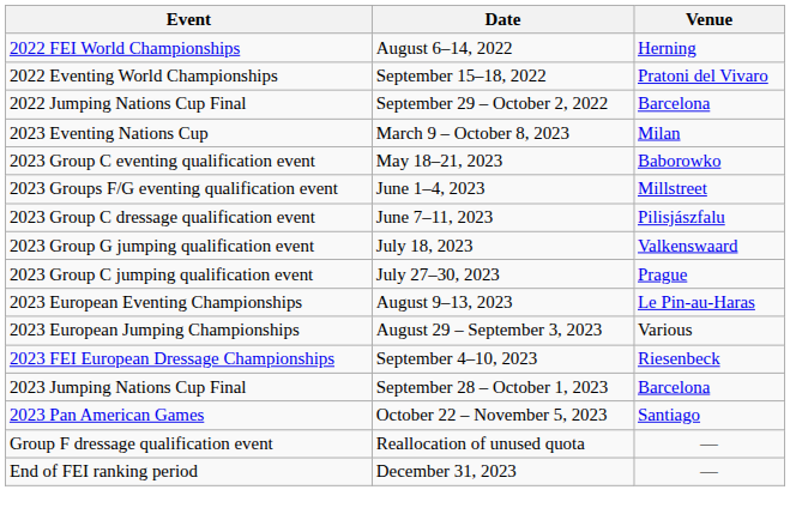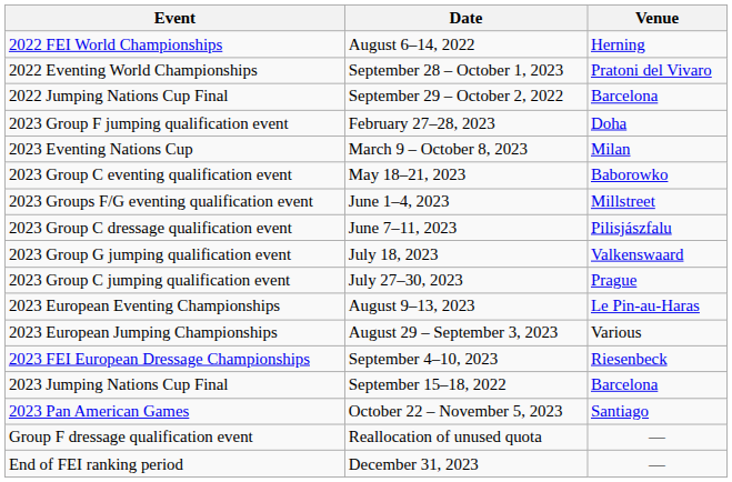 <table class="wikitable" style="width:700px;">
 <tr>
 <th>Event</th>
 <th>Date</th>
 <th>Venue</th>
 </tr>
 <tr>
 <td><a href='#'>2022 FEI World Championships</a></td>
 <td>August 6–14, 2022</td>
 <td> <a href='#'>Herning</a></td>
 </tr>
 <tr>
 <td>2022 Eventing World Championships</td>
-<td>September 15–18, 2022</td>
+<td>September 28 – October 1, 2023</td>
 <td> <a href='#'>Pratoni del Vivaro</a></td>
 </tr>
 <tr>
 <td>2022 Jumping Nations Cup Final</td>
 <td>September 29 – October 2, 2022</td>
 <td> <a href='#'>Barcelona</a></td>
+</tr>
+<tr>
+<td>2023 Group F jumping qualification event</td>
+<td>February 27–28, 2023</td>
+<td> <a href='#'>Doha</a></td>
 </tr>
 <tr>
 <td>2023 Eventing Nations Cup</td>
 <td>March 9 – October 8, 2023</td>
 <td> <a href='#'>Milan</a></td>
 </tr>
 <tr>
 <td>2023 Group C eventing qualification event</td>
 <td>May 18–21, 2023</td>
 <td> <a href='#'>Baborowko</a></td>
 </tr>
 <tr>
 <td>2023 Groups F/G eventing qualification event</td>
 <td>June 1–4, 2023</td>
 <td> <a href='#'>Millstreet</a></td>
 </tr>
 <tr>
 <td>2023 Group C dressage qualification event</td>
 <td>June 7–11, 2023</td>
 <td> <a href='#'>Pilisjászfalu</a></td>
 </tr>
 <tr>
 <td>2023 Group G jumping qualification event</td>
 <td>July 18, 2023</td>
 <td> <a href='#'>Valkenswaard</a></td>
 </tr>
 <tr>
 <td>2023 Group C jumping qualification event</td>
 <td>July 27–30, 2023</td>
 <td> <a href='#'>Prague</a></td>
 </tr>
 <tr>
 <td>2023 European Eventing Championships</td>
 <td>August 9–13, 2023</td>
 <td> <a href='#'>Le Pin-au-Haras</a></td>
 </tr>
 <tr>
 <td>2023 European Jumping Championships</td>
 <td>August 29 – September 3, 2023</td>
 <td>Various</td>
 </tr>
 <tr>
 <td><a href='#'>2023 FEI European Dressage Championships</a></td>
 <td>September 4–10, 2023</td>
 <td> <a href='#'>Riesenbeck</a></td>
 </tr>
 <tr>
 <td>2023 Jumping Nations Cup Final</td>
-<td>September 28 – October 1, 2023</td>
+<td>September 15–18, 2022</td>
 <td> <a href='#'>Barcelona</a></td>
 </tr>
 <tr>
 <td><a href='#'>2023 Pan American Games</a></td>
 <td>October 22 – November 5, 2023</td>
 <td> <a href='#'>Santiago</a></td>
 </tr>
 <tr>
 <td>Group F dressage qualification event</td>
 <td>Reallocation of unused quota</td>
 <td align=center>—</td>
 </tr>
 <tr>
 <td>End of FEI ranking period</td>
 <td>December 31, 2023</td>
 <td align=center>—</td>
 </tr>
 </table>
